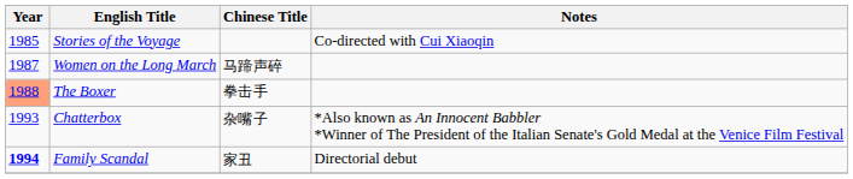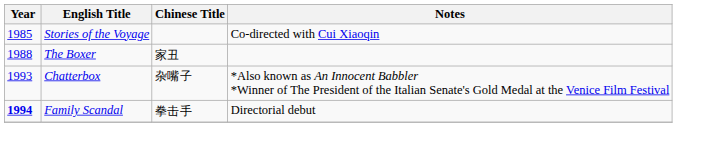 <table class="wikitable">
 <tr>
 <th align="left" valign="top" width="40">Year</th>
 <th align="left" valign="top">English Title</th>
 <th align="left" valign="top">Chinese Title</th>
 <th align="left" valign="top">Notes</th>
 </tr>
 <tr>
 <td align="left" valign="top"><a href='#'>1985</a></td>
 <td align="left" valign="top"><em><a href='#'>Stories of the Voyage</a></em></td>
 <td align="left" valign="top"></td>
 <td align="left" valign="top">Co-directed with <a href='#'>Cui Xiaoqin</a></td>
 </tr>
 <tr>
-<td align="left" valign="top"><a href='#'>1987</a></td>
-<td align="left" valign="top"><em><a href='#'>Women on the Long March</a></em></td>
-<td align="left" valign="top">马蹄声碎</td>
-<td align="left" valign="top"></td>
-</tr>
-<tr>
-<td align="left" valign="top" style="background: lightsalmon;"><a href='#'>1988</a></td>
+<td align="left" valign="top"><a href='#'>1988</a></td>
 <td align="left" valign="top"><em><a href='#'>The Boxer</a></em></td>
-<td align="left" valign="top">拳击手</td>
+<td align="left" valign="top">家丑</td>
 <td align="left" valign="top"></td>
 </tr>
 <tr>
 <td align="left" valign="top"><a href='#'>1993</a></td>
 <td align="left" valign="top"><em><a href='#'>Chatterbox</a></em></td>
 <td align="left" valign="top">杂嘴子</td>
 <td align="left" valign="top">*Also known as <em>An Innocent Babbler</em><br>*Winner of The President of the Italian Senate's Gold Medal at the <a href='#'>Venice Film Festival</a></td>
 </tr>
 <tr>
 <td align="left" valign="top"><strong><a href='#'>1994</a></strong></td>
 <td align="left" valign="top"><em><a href='#'>Family Scandal</a></em></td>
-<td align="left" valign="top">家丑</td>
+<td align="left" valign="top">拳击手</td>
 <td align="left" valign="top">Directorial debut</td>
 </tr>
 <tr>
 </tr>
 </table>
